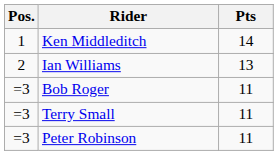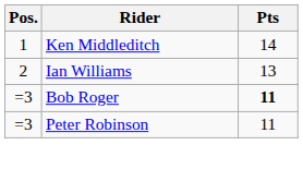 <table class=wikitable>
 <tr>
 <th width=25px>Pos.</th>
 <th width=180px>Rider</th>
 <th width=50px>Pts</th>
 </tr>
 <tr align=center >
 <td>1</td>
 <td align=left> <a href='#'>Ken Middleditch</a></td>
 <td>14</td>
 </tr>
 <tr align=center>
 <td>2</td>
 <td align=left> <a href='#'>Ian Williams</a></td>
 <td>13</td>
 </tr>
 <tr align=center>
 <td>=3</td>
 <td align=left> <a href='#'>Bob Roger</a></td>
-<td>11</td>
-</tr>
-<tr align=center>
-<td>=3</td>
-<td align=left> <a href='#'>Terry Small</a></td>
-<td>11</td>
+<td><strong>11</strong></td>
 </tr>
 <tr align=center>
 <td>=3</td>
 <td align=left> <a href='#'>Peter Robinson</a></td>
 <td>11</td>
 </tr>
 </table>
